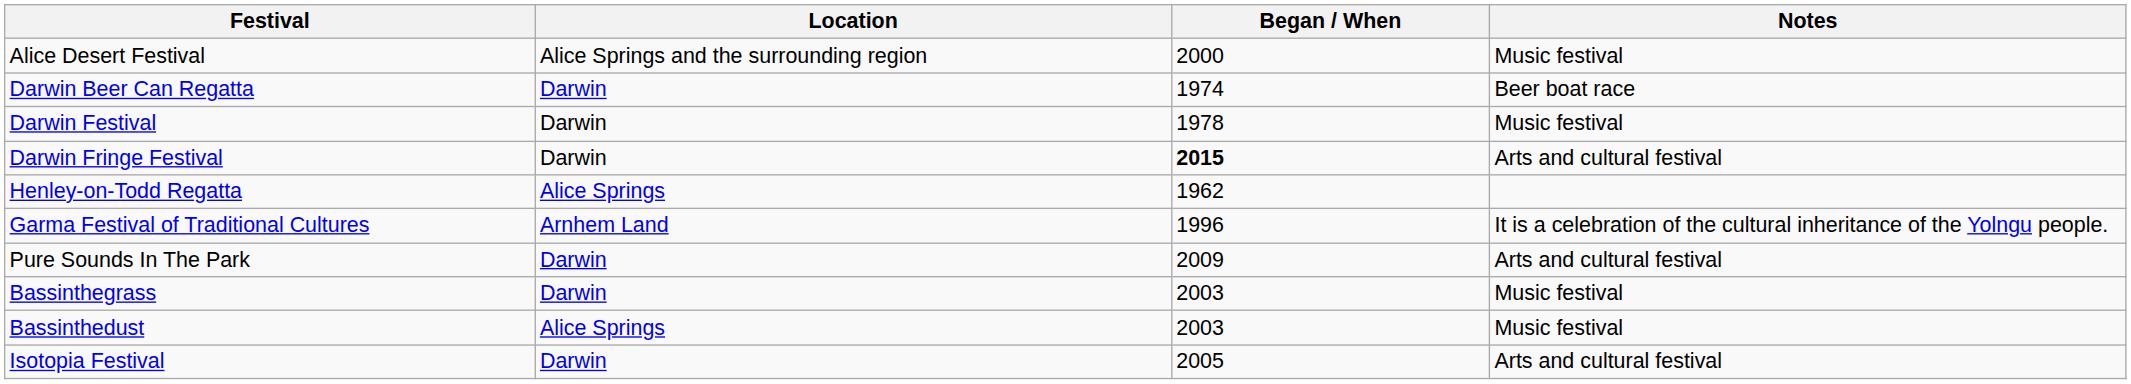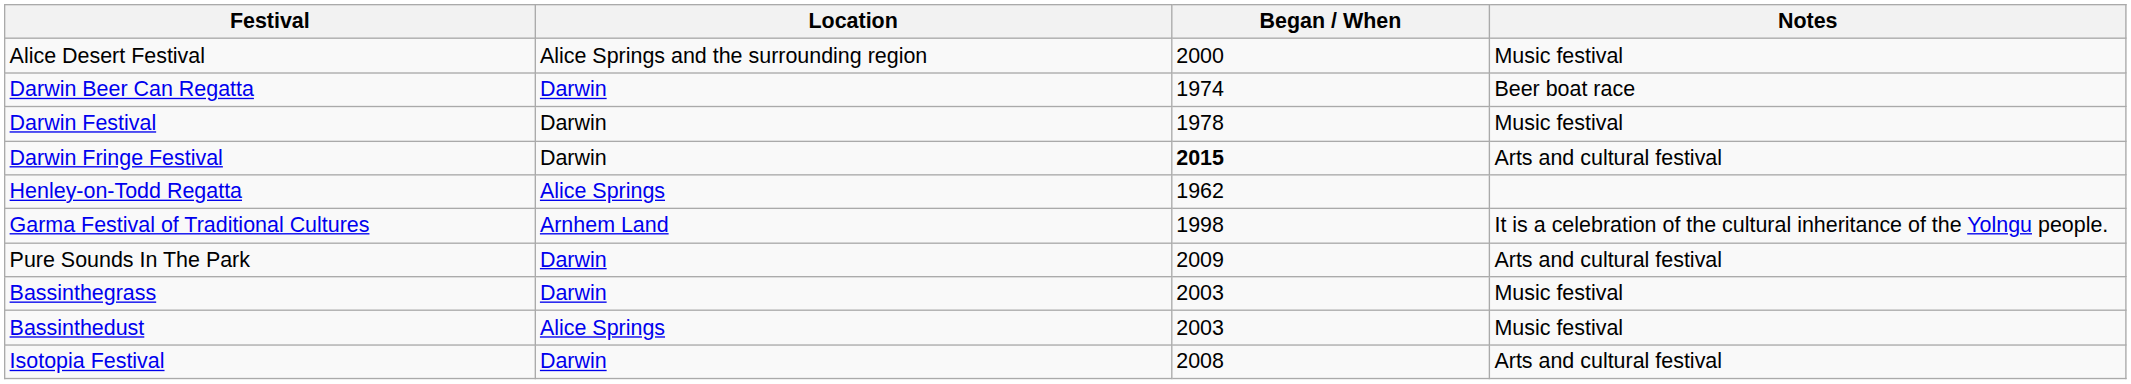 <table class="wikitable sortable" style="width:100%;">
 <tr>
 <th style="width:25%;">Festival</th>
 <th style="width:30%;">Location</th>
 <th style="width:15%;">Began / When</th>
 <th style="width:30%;">Notes</th>
 </tr>
 <tr style="text-align:left;">
 <td>Alice Desert Festival</td>
 <td>Alice Springs and the surrounding region</td>
 <td>2000</td>
 <td>Music festival</td>
 </tr>
 <tr style="text-align:left;">
 <td><a href='#'>Darwin Beer Can Regatta</a></td>
 <td><a href='#'>Darwin</a></td>
 <td>1974</td>
 <td>Beer boat race</td>
 </tr>
 <tr style="text-align:left;">
 <td><a href='#'>Darwin Festival</a></td>
 <td>Darwin</td>
 <td>1978</td>
 <td>Music festival</td>
 </tr>
 <tr>
 <td><a href='#'>Darwin Fringe Festival</a></td>
 <td>Darwin</td>
 <td><strong>2015</strong></td>
 <td>Arts and cultural festival</td>
 </tr>
 <tr style="text-align:left;">
 <td><a href='#'>Henley-on-Todd Regatta</a></td>
 <td><a href='#'>Alice Springs</a></td>
 <td>1962</td>
 <td></td>
 </tr>
 <tr style="text-align:left;">
 <td><a href='#'>Garma Festival of Traditional Cultures</a></td>
 <td><a href='#'>Arnhem Land</a></td>
-<td>1996</td>
+<td>1998</td>
 <td>It is a celebration of the cultural inheritance of the <a href='#'>Yolngu</a> people.</td>
 </tr>
 <tr style="text-align:left;">
 <td>Pure Sounds In The Park</td>
 <td><a href='#'>Darwin</a></td>
 <td>2009</td>
 <td>Arts and cultural festival</td>
 </tr>
 <tr style="text-align:left;">
 <td><a href='#'>Bassinthegrass</a></td>
 <td><a href='#'>Darwin</a></td>
 <td>2003</td>
 <td>Music festival</td>
 </tr>
 <tr style="text-align:left;">
 <td><a href='#'>Bassinthedust</a></td>
 <td><a href='#'>Alice Springs</a></td>
 <td>2003</td>
 <td>Music festival</td>
 </tr>
 <tr style="text-align:left;">
 <td><a href='#'>Isotopia Festival</a></td>
 <td><a href='#'>Darwin</a></td>
-<td>2005</td>
+<td>2008</td>
 <td>Arts and cultural festival</td>
 </tr>
 </table>
